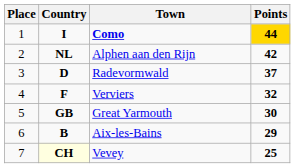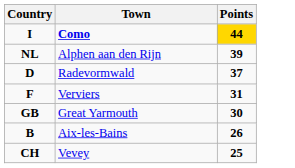 <table class="wikitable">
 <tr>
-<th width="25">Place</th>
 <th width="25">Country</th>
 <th width="200">Town</th>
 <th width="25">Points</th>
 </tr>
 <tr>
-<td align="center">1</td>
 <td align="center"><strong>I</strong></td>
 <td align="left"><strong><a href='#'>Como</a></strong></td>
 <td align="center"; style="background-color:gold;"><strong>44</strong></td>
 </tr>
 <tr>
-<td align="center">2</td>
 <td align="center"><strong>NL</strong></td>
 <td align="left"><a href='#'>Alphen aan den Rijn</a></td>
-<td align="center"><strong>42</strong></td>
+<td align="center"><strong>39</strong></td>
 </tr>
 <tr>
-<td align="center">3</td>
 <td align="center"><strong>D</strong></td>
 <td align="left"><a href='#'>Radevormwald</a></td>
 <td align="center"><strong>37</strong></td>
 </tr>
 <tr>
-<td align="center">4</td>
 <td align="center"><strong>F</strong></td>
 <td align="left"><a href='#'>Verviers</a></td>
-<td align="center"><strong>32</strong></td>
+<td align="center"><strong>31</strong></td>
 </tr>
 <tr>
-<td align="center">5</td>
 <td align="center"><strong>GB</strong></td>
 <td align="left"><a href='#'>Great Yarmouth</a></td>
 <td align="center"><strong>30</strong></td>
 </tr>
 <tr>
-<td align="center">6</td>
 <td align="center"><strong>B</strong></td>
 <td align="left"><a href='#'>Aix-les-Bains</a></td>
-<td align="center"><strong>29</strong></td>
+<td align="center"><strong>26</strong></td>
 </tr>
 <tr>
-<td align="center">7</td>
-<td align="center" style="background: lightyellow;"><strong>CH</strong></td>
+<td align="center"><strong>CH</strong></td>
 <td align="left"><a href='#'>Vevey</a></td>
 <td align="center"><strong>25</strong></td>
 </tr>
 </table>
